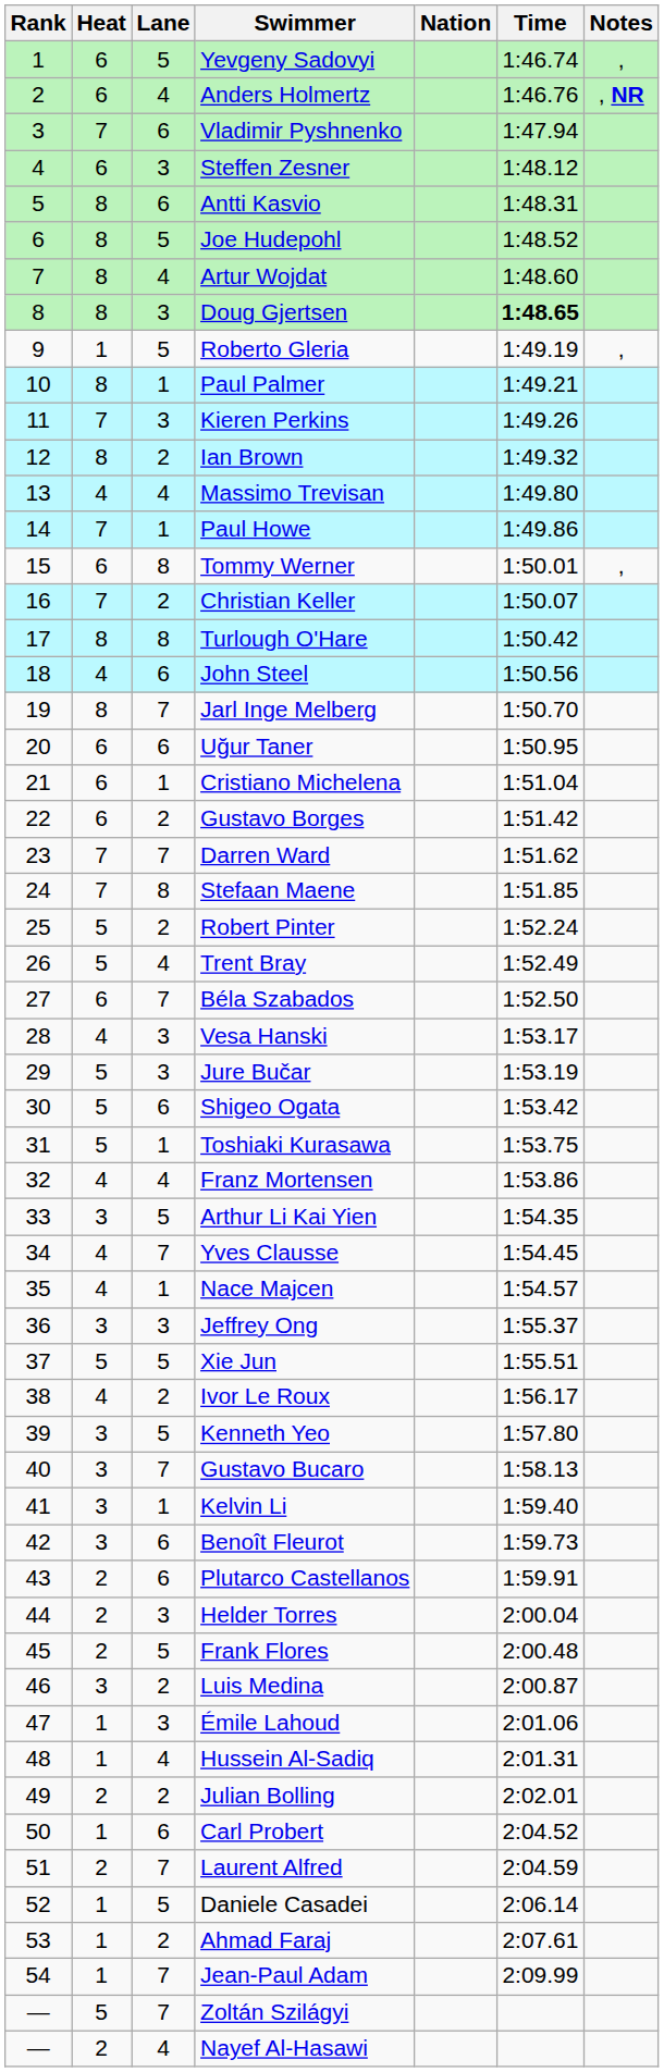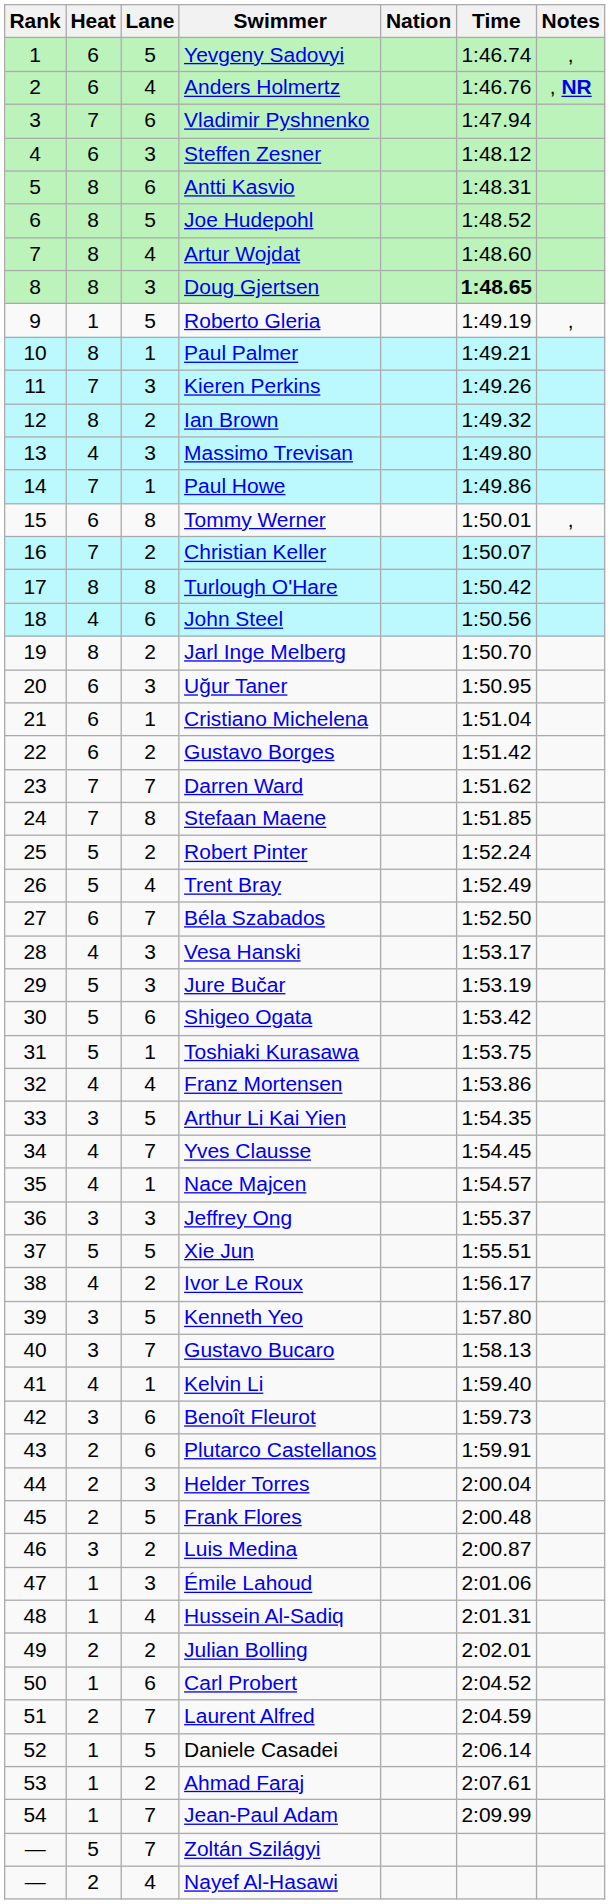 <table class="wikitable sortable" style="text-align:center">
 <tr>
 <th>Rank</th>
 <th>Heat</th>
 <th>Lane</th>
 <th>Swimmer</th>
 <th>Nation</th>
 <th>Time</th>
 <th>Notes</th>
 </tr>
 <tr bgcolor=#bbf3bb>
 <td>1</td>
 <td>6</td>
 <td>5</td>
 <td align=left><a href='#'>Yevgeny Sadovyi</a></td>
 <td align=left></td>
 <td>1:46.74</td>
 <td>, </td>
 </tr>
 <tr bgcolor=#bbf3bb>
 <td>2</td>
 <td>6</td>
 <td>4</td>
 <td align=left><a href='#'>Anders Holmertz</a></td>
 <td align=left></td>
 <td>1:46.76</td>
 <td>, <strong><a href='#'>NR</a></strong></td>
 </tr>
 <tr bgcolor=#bbf3bb>
 <td>3</td>
 <td>7</td>
 <td>6</td>
 <td align=left><a href='#'>Vladimir Pyshnenko</a></td>
 <td align=left></td>
 <td>1:47.94</td>
 <td></td>
 </tr>
 <tr bgcolor=#bbf3bb>
 <td>4</td>
 <td>6</td>
 <td>3</td>
 <td align=left><a href='#'>Steffen Zesner</a></td>
 <td align=left></td>
 <td>1:48.12</td>
 <td></td>
 </tr>
 <tr bgcolor=#bbf3bb>
 <td>5</td>
 <td>8</td>
 <td>6</td>
 <td align=left><a href='#'>Antti Kasvio</a></td>
 <td align=left></td>
 <td>1:48.31</td>
 <td></td>
 </tr>
 <tr bgcolor=#bbf3bb>
 <td>6</td>
 <td>8</td>
 <td>5</td>
 <td align=left><a href='#'>Joe Hudepohl</a></td>
 <td align=left></td>
 <td>1:48.52</td>
 <td></td>
 </tr>
 <tr bgcolor=#bbf3bb>
 <td>7</td>
 <td>8</td>
 <td>4</td>
 <td align=left><a href='#'>Artur Wojdat</a></td>
 <td align=left></td>
 <td>1:48.60</td>
 <td></td>
 </tr>
 <tr bgcolor=#bbf3bb>
 <td>8</td>
 <td>8</td>
 <td>3</td>
 <td align=left><a href='#'>Doug Gjertsen</a></td>
 <td align=left></td>
 <td><strong>1:48.65</strong></td>
 <td></td>
 </tr>
 <tr>
 <td>9</td>
 <td>1</td>
 <td>5</td>
 <td align=left><a href='#'>Roberto Gleria</a></td>
 <td align=left></td>
 <td>1:49.19</td>
 <td>, </td>
 </tr>
 <tr bgcolor=bbf9ff>
 <td>10</td>
 <td>8</td>
 <td>1</td>
 <td align=left><a href='#'>Paul Palmer</a></td>
 <td align=left></td>
 <td>1:49.21</td>
 <td></td>
 </tr>
 <tr bgcolor=bbf9ff>
 <td>11</td>
 <td>7</td>
 <td>3</td>
 <td align=left><a href='#'>Kieren Perkins</a></td>
 <td align=left></td>
 <td>1:49.26</td>
 <td></td>
 </tr>
 <tr bgcolor=bbf9ff>
 <td>12</td>
 <td>8</td>
 <td>2</td>
 <td align=left><a href='#'>Ian Brown</a></td>
 <td align=left></td>
 <td>1:49.32</td>
 <td></td>
 </tr>
 <tr bgcolor=bbf9ff>
 <td>13</td>
 <td>4</td>
-<td>4</td>
+<td>3</td>
 <td align=left><a href='#'>Massimo Trevisan</a></td>
 <td align=left></td>
 <td>1:49.80</td>
 <td></td>
 </tr>
 <tr bgcolor=bbf9ff>
 <td>14</td>
 <td>7</td>
 <td>1</td>
 <td align=left><a href='#'>Paul Howe</a></td>
 <td align=left></td>
 <td>1:49.86</td>
 <td></td>
 </tr>
 <tr>
 <td>15</td>
 <td>6</td>
 <td>8</td>
 <td align=left><a href='#'>Tommy Werner</a></td>
 <td align=left></td>
 <td>1:50.01</td>
 <td>, </td>
 </tr>
 <tr bgcolor=bbf9ff>
 <td>16</td>
 <td>7</td>
 <td>2</td>
 <td align=left><a href='#'>Christian Keller</a></td>
 <td align=left></td>
 <td>1:50.07</td>
 <td></td>
 </tr>
 <tr bgcolor=bbf9ff>
 <td>17</td>
 <td>8</td>
 <td>8</td>
 <td align=left><a href='#'>Turlough O'Hare</a></td>
 <td align=left></td>
 <td>1:50.42</td>
 <td></td>
 </tr>
 <tr bgcolor=bbf9ff>
 <td>18</td>
 <td>4</td>
 <td>6</td>
 <td align=left><a href='#'>John Steel</a></td>
 <td align=left></td>
 <td>1:50.56</td>
 <td></td>
 </tr>
 <tr>
 <td>19</td>
 <td>8</td>
-<td>7</td>
+<td>2</td>
 <td align=left><a href='#'>Jarl Inge Melberg</a></td>
 <td align=left></td>
 <td>1:50.70</td>
 <td></td>
 </tr>
 <tr>
 <td>20</td>
 <td>6</td>
-<td>6</td>
+<td>3</td>
 <td align=left><a href='#'>Uğur Taner</a></td>
 <td align=left></td>
 <td>1:50.95</td>
 <td></td>
 </tr>
 <tr>
 <td>21</td>
 <td>6</td>
 <td>1</td>
 <td align=left><a href='#'>Cristiano Michelena</a></td>
 <td align=left></td>
 <td>1:51.04</td>
 <td></td>
 </tr>
 <tr>
 <td>22</td>
 <td>6</td>
 <td>2</td>
 <td align=left><a href='#'>Gustavo Borges</a></td>
 <td align=left></td>
 <td>1:51.42</td>
 <td></td>
 </tr>
 <tr>
 <td>23</td>
 <td>7</td>
 <td>7</td>
 <td align=left><a href='#'>Darren Ward</a></td>
 <td align=left></td>
 <td>1:51.62</td>
 <td></td>
 </tr>
 <tr>
 <td>24</td>
 <td>7</td>
 <td>8</td>
 <td align=left><a href='#'>Stefaan Maene</a></td>
 <td align=left></td>
 <td>1:51.85</td>
 <td></td>
 </tr>
 <tr>
 <td>25</td>
 <td>5</td>
 <td>2</td>
 <td align=left><a href='#'>Robert Pinter</a></td>
 <td align=left></td>
 <td>1:52.24</td>
 <td></td>
 </tr>
 <tr>
 <td>26</td>
 <td>5</td>
 <td>4</td>
 <td align=left><a href='#'>Trent Bray</a></td>
 <td align=left></td>
 <td>1:52.49</td>
 <td></td>
 </tr>
 <tr>
 <td>27</td>
 <td>6</td>
 <td>7</td>
 <td align=left><a href='#'>Béla Szabados</a></td>
 <td align=left></td>
 <td>1:52.50</td>
 <td></td>
 </tr>
 <tr>
 <td>28</td>
 <td>4</td>
 <td>3</td>
 <td align=left><a href='#'>Vesa Hanski</a></td>
 <td align=left></td>
 <td>1:53.17</td>
 <td></td>
 </tr>
 <tr>
 <td>29</td>
 <td>5</td>
 <td>3</td>
 <td align=left><a href='#'>Jure Bučar</a></td>
 <td align=left></td>
 <td>1:53.19</td>
 <td></td>
 </tr>
 <tr>
 <td>30</td>
 <td>5</td>
 <td>6</td>
 <td align=left><a href='#'>Shigeo Ogata</a></td>
 <td align=left></td>
 <td>1:53.42</td>
 <td></td>
 </tr>
 <tr>
 <td>31</td>
 <td>5</td>
 <td>1</td>
 <td align=left><a href='#'>Toshiaki Kurasawa</a></td>
 <td align=left></td>
 <td>1:53.75</td>
 <td></td>
 </tr>
 <tr>
 <td>32</td>
 <td>4</td>
 <td>4</td>
 <td align=left><a href='#'>Franz Mortensen</a></td>
 <td align=left></td>
 <td>1:53.86</td>
 <td></td>
 </tr>
 <tr>
 <td>33</td>
 <td>3</td>
 <td>5</td>
 <td align=left><a href='#'>Arthur Li Kai Yien</a></td>
 <td align=left></td>
 <td>1:54.35</td>
 <td></td>
 </tr>
 <tr>
 <td>34</td>
 <td>4</td>
 <td>7</td>
 <td align=left><a href='#'>Yves Clausse</a></td>
 <td align=left></td>
 <td>1:54.45</td>
 <td></td>
 </tr>
 <tr>
 <td>35</td>
 <td>4</td>
 <td>1</td>
 <td align=left><a href='#'>Nace Majcen</a></td>
 <td align=left></td>
 <td>1:54.57</td>
 <td></td>
 </tr>
 <tr>
 <td>36</td>
 <td>3</td>
 <td>3</td>
 <td align=left><a href='#'>Jeffrey Ong</a></td>
 <td align=left></td>
 <td>1:55.37</td>
 <td></td>
 </tr>
 <tr>
 <td>37</td>
 <td>5</td>
 <td>5</td>
 <td align=left><a href='#'>Xie Jun</a></td>
 <td align=left></td>
 <td>1:55.51</td>
 <td></td>
 </tr>
 <tr>
 <td>38</td>
 <td>4</td>
 <td>2</td>
 <td align=left><a href='#'>Ivor Le Roux</a></td>
 <td align=left></td>
 <td>1:56.17</td>
 <td></td>
 </tr>
 <tr>
 <td>39</td>
 <td>3</td>
 <td>5</td>
 <td align=left><a href='#'>Kenneth Yeo</a></td>
 <td align=left></td>
 <td>1:57.80</td>
 <td></td>
 </tr>
 <tr>
 <td>40</td>
 <td>3</td>
 <td>7</td>
 <td align=left><a href='#'>Gustavo Bucaro</a></td>
 <td align=left></td>
 <td>1:58.13</td>
 <td></td>
 </tr>
 <tr>
 <td>41</td>
-<td>3</td>
+<td>4</td>
 <td>1</td>
 <td align=left><a href='#'>Kelvin Li</a></td>
 <td align=left></td>
 <td>1:59.40</td>
 <td></td>
 </tr>
 <tr>
 <td>42</td>
 <td>3</td>
 <td>6</td>
 <td align=left><a href='#'>Benoît Fleurot</a></td>
 <td align=left></td>
 <td>1:59.73</td>
 <td></td>
 </tr>
 <tr>
 <td>43</td>
 <td>2</td>
 <td>6</td>
 <td align=left><a href='#'>Plutarco Castellanos</a></td>
 <td align=left></td>
 <td>1:59.91</td>
 <td></td>
 </tr>
 <tr>
 <td>44</td>
 <td>2</td>
 <td>3</td>
 <td align=left><a href='#'>Helder Torres</a></td>
 <td align=left></td>
 <td>2:00.04</td>
 <td></td>
 </tr>
 <tr>
 <td>45</td>
 <td>2</td>
 <td>5</td>
 <td align=left><a href='#'>Frank Flores</a></td>
 <td align=left></td>
 <td>2:00.48</td>
 <td></td>
 </tr>
 <tr>
 <td>46</td>
 <td>3</td>
 <td>2</td>
 <td align=left><a href='#'>Luis Medina</a></td>
 <td align=left></td>
 <td>2:00.87</td>
 <td></td>
 </tr>
 <tr>
 <td>47</td>
 <td>1</td>
 <td>3</td>
 <td align=left><a href='#'>Émile Lahoud</a></td>
 <td align=left></td>
 <td>2:01.06</td>
 <td></td>
 </tr>
 <tr>
 <td>48</td>
 <td>1</td>
 <td>4</td>
 <td align=left><a href='#'>Hussein Al-Sadiq</a></td>
 <td align=left></td>
 <td>2:01.31</td>
 <td></td>
 </tr>
 <tr>
 <td>49</td>
 <td>2</td>
 <td>2</td>
 <td align=left><a href='#'>Julian Bolling</a></td>
 <td align=left></td>
 <td>2:02.01</td>
 <td></td>
 </tr>
 <tr>
 <td>50</td>
 <td>1</td>
 <td>6</td>
 <td align=left><a href='#'>Carl Probert</a></td>
 <td align=left></td>
 <td>2:04.52</td>
 <td></td>
 </tr>
 <tr>
 <td>51</td>
 <td>2</td>
 <td>7</td>
 <td align=left><a href='#'>Laurent Alfred</a></td>
 <td align=left></td>
 <td>2:04.59</td>
 <td></td>
 </tr>
 <tr>
 <td>52</td>
 <td>1</td>
 <td>5</td>
 <td align=left>Daniele Casadei</td>
 <td align=left></td>
 <td>2:06.14</td>
 <td></td>
 </tr>
 <tr>
 <td>53</td>
 <td>1</td>
 <td>2</td>
 <td align=left><a href='#'>Ahmad Faraj</a></td>
 <td align=left></td>
 <td>2:07.61</td>
 <td></td>
 </tr>
 <tr>
 <td>54</td>
 <td>1</td>
 <td>7</td>
 <td align=left><a href='#'>Jean-Paul Adam</a></td>
 <td align=left></td>
 <td>2:09.99</td>
 <td></td>
 </tr>
 <tr>
 <td data-sort-value=55>—</td>
 <td>5</td>
 <td>7</td>
 <td align=left><a href='#'>Zoltán Szilágyi</a></td>
 <td align=left></td>
 <td></td>
 <td></td>
 </tr>
 <tr>
 <td data-sort-value=56>—</td>
 <td>2</td>
 <td>4</td>
 <td align=left><a href='#'>Nayef Al-Hasawi</a></td>
 <td align=left></td>
 <td></td>
 <td></td>
 </tr>
 </table>
